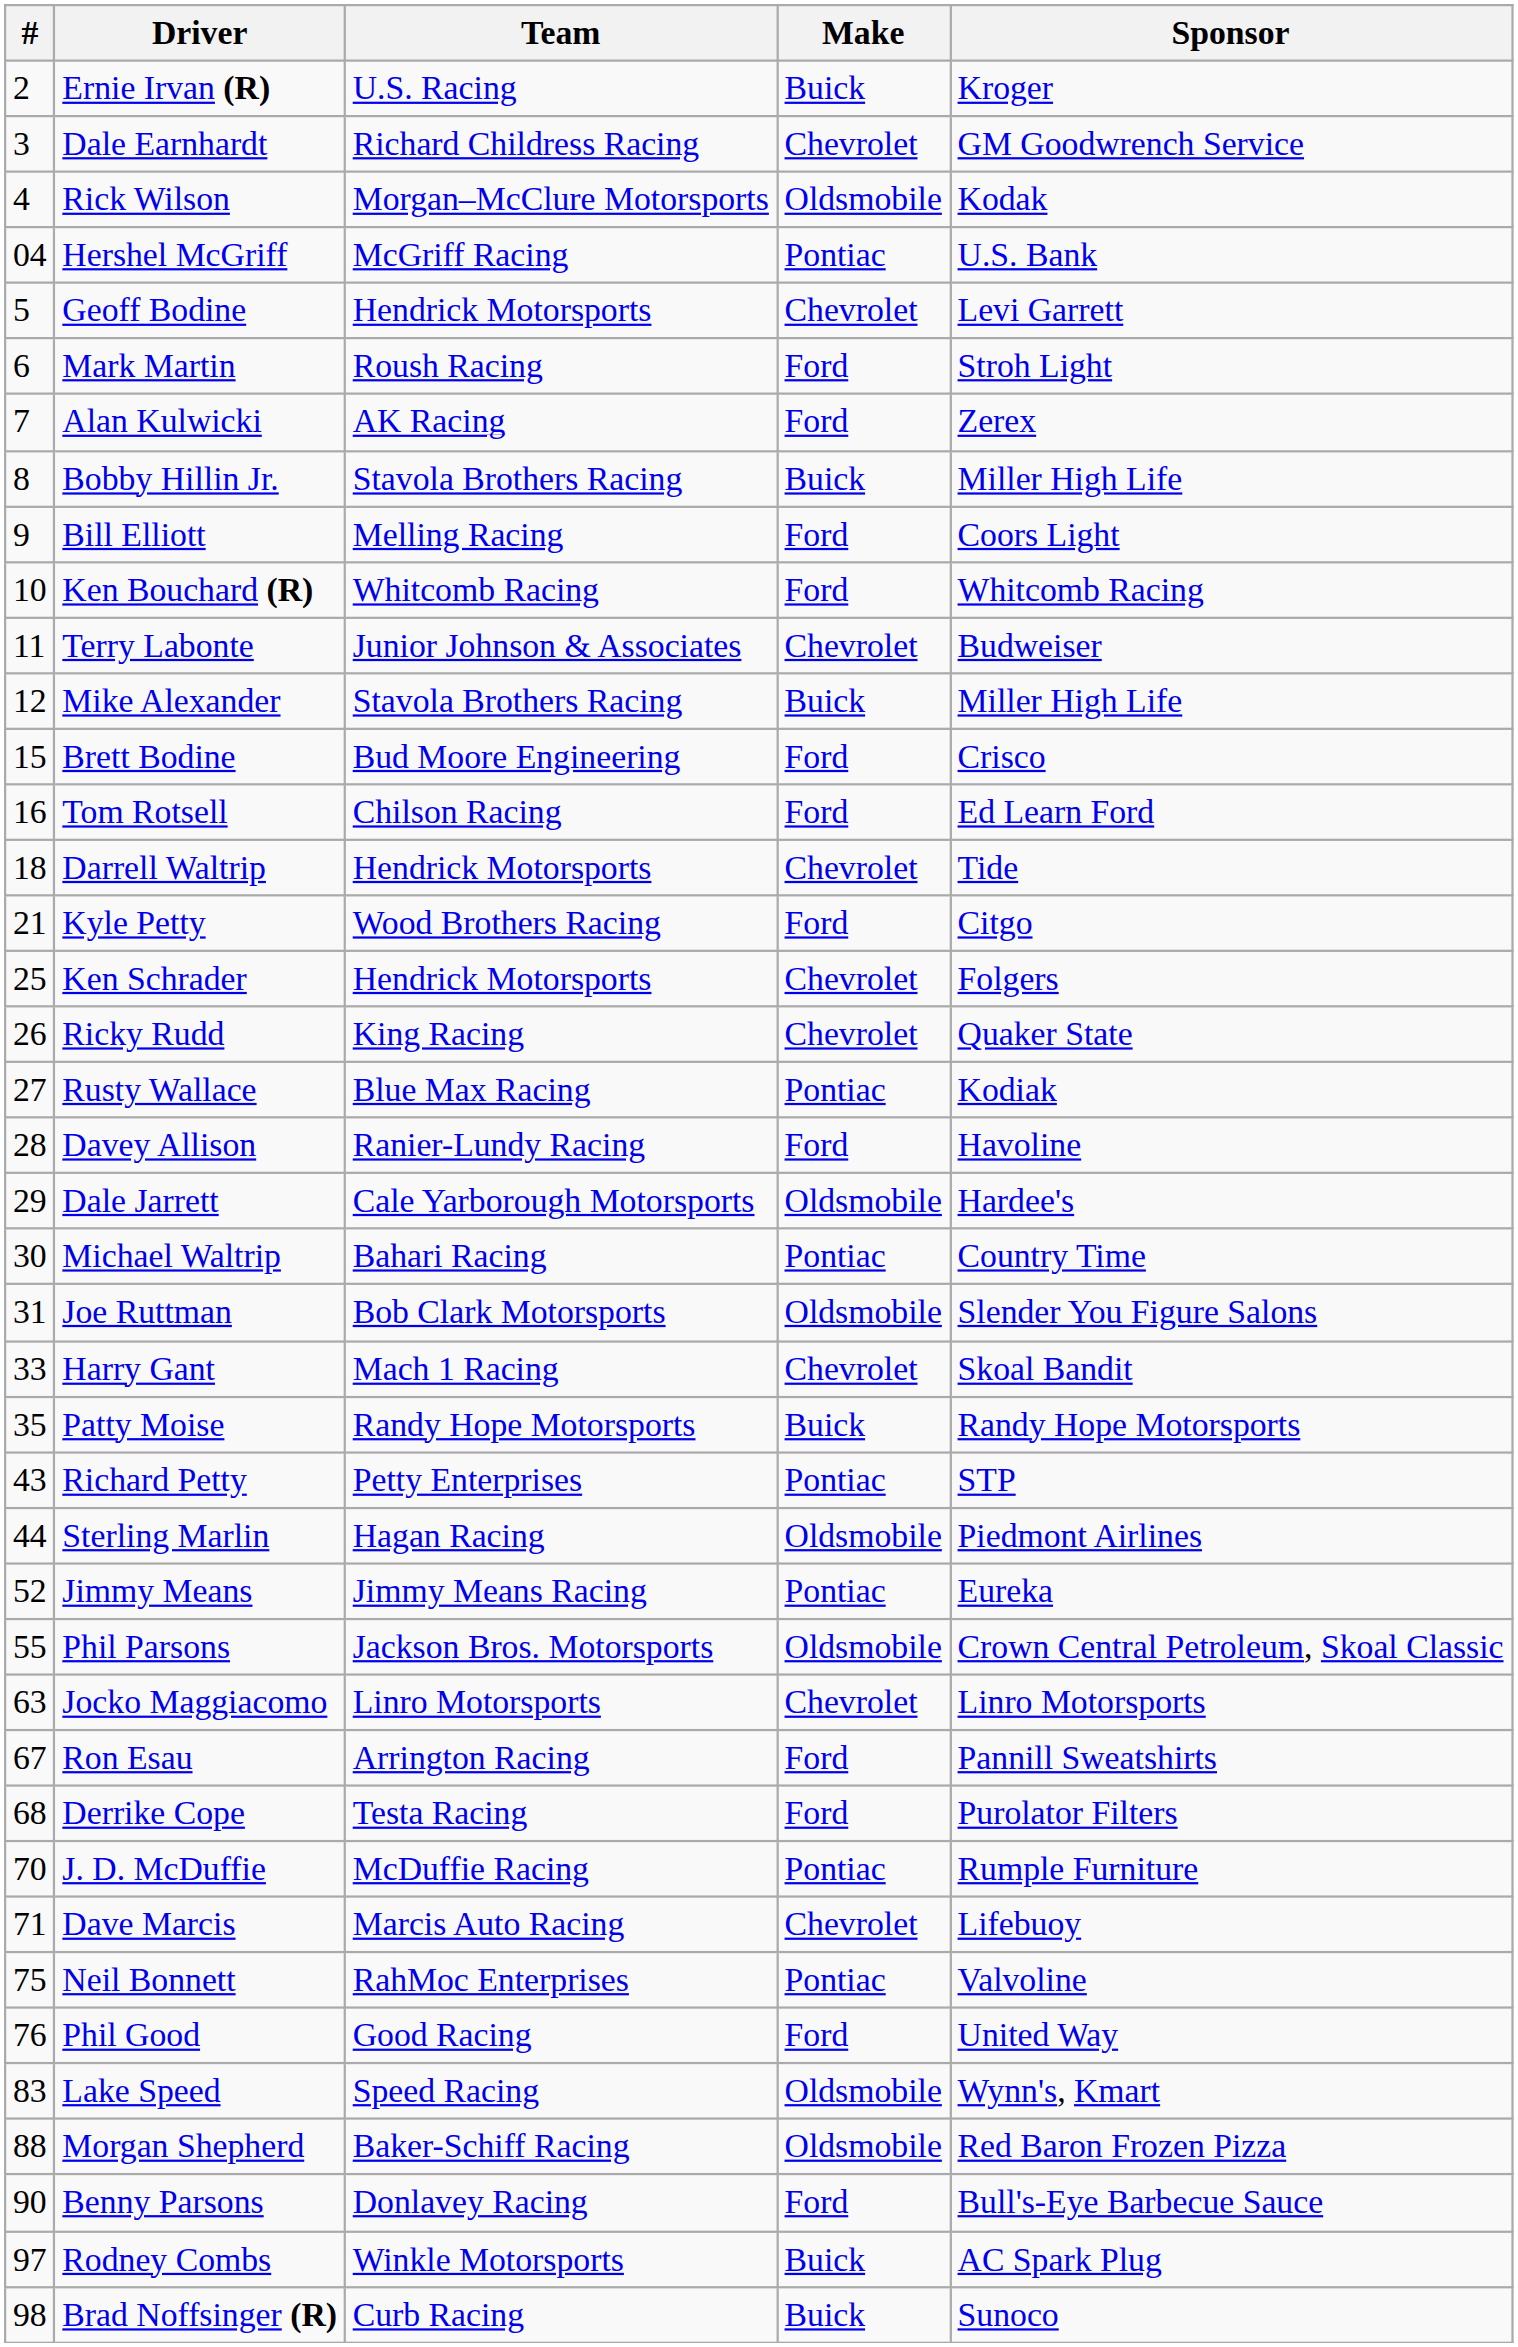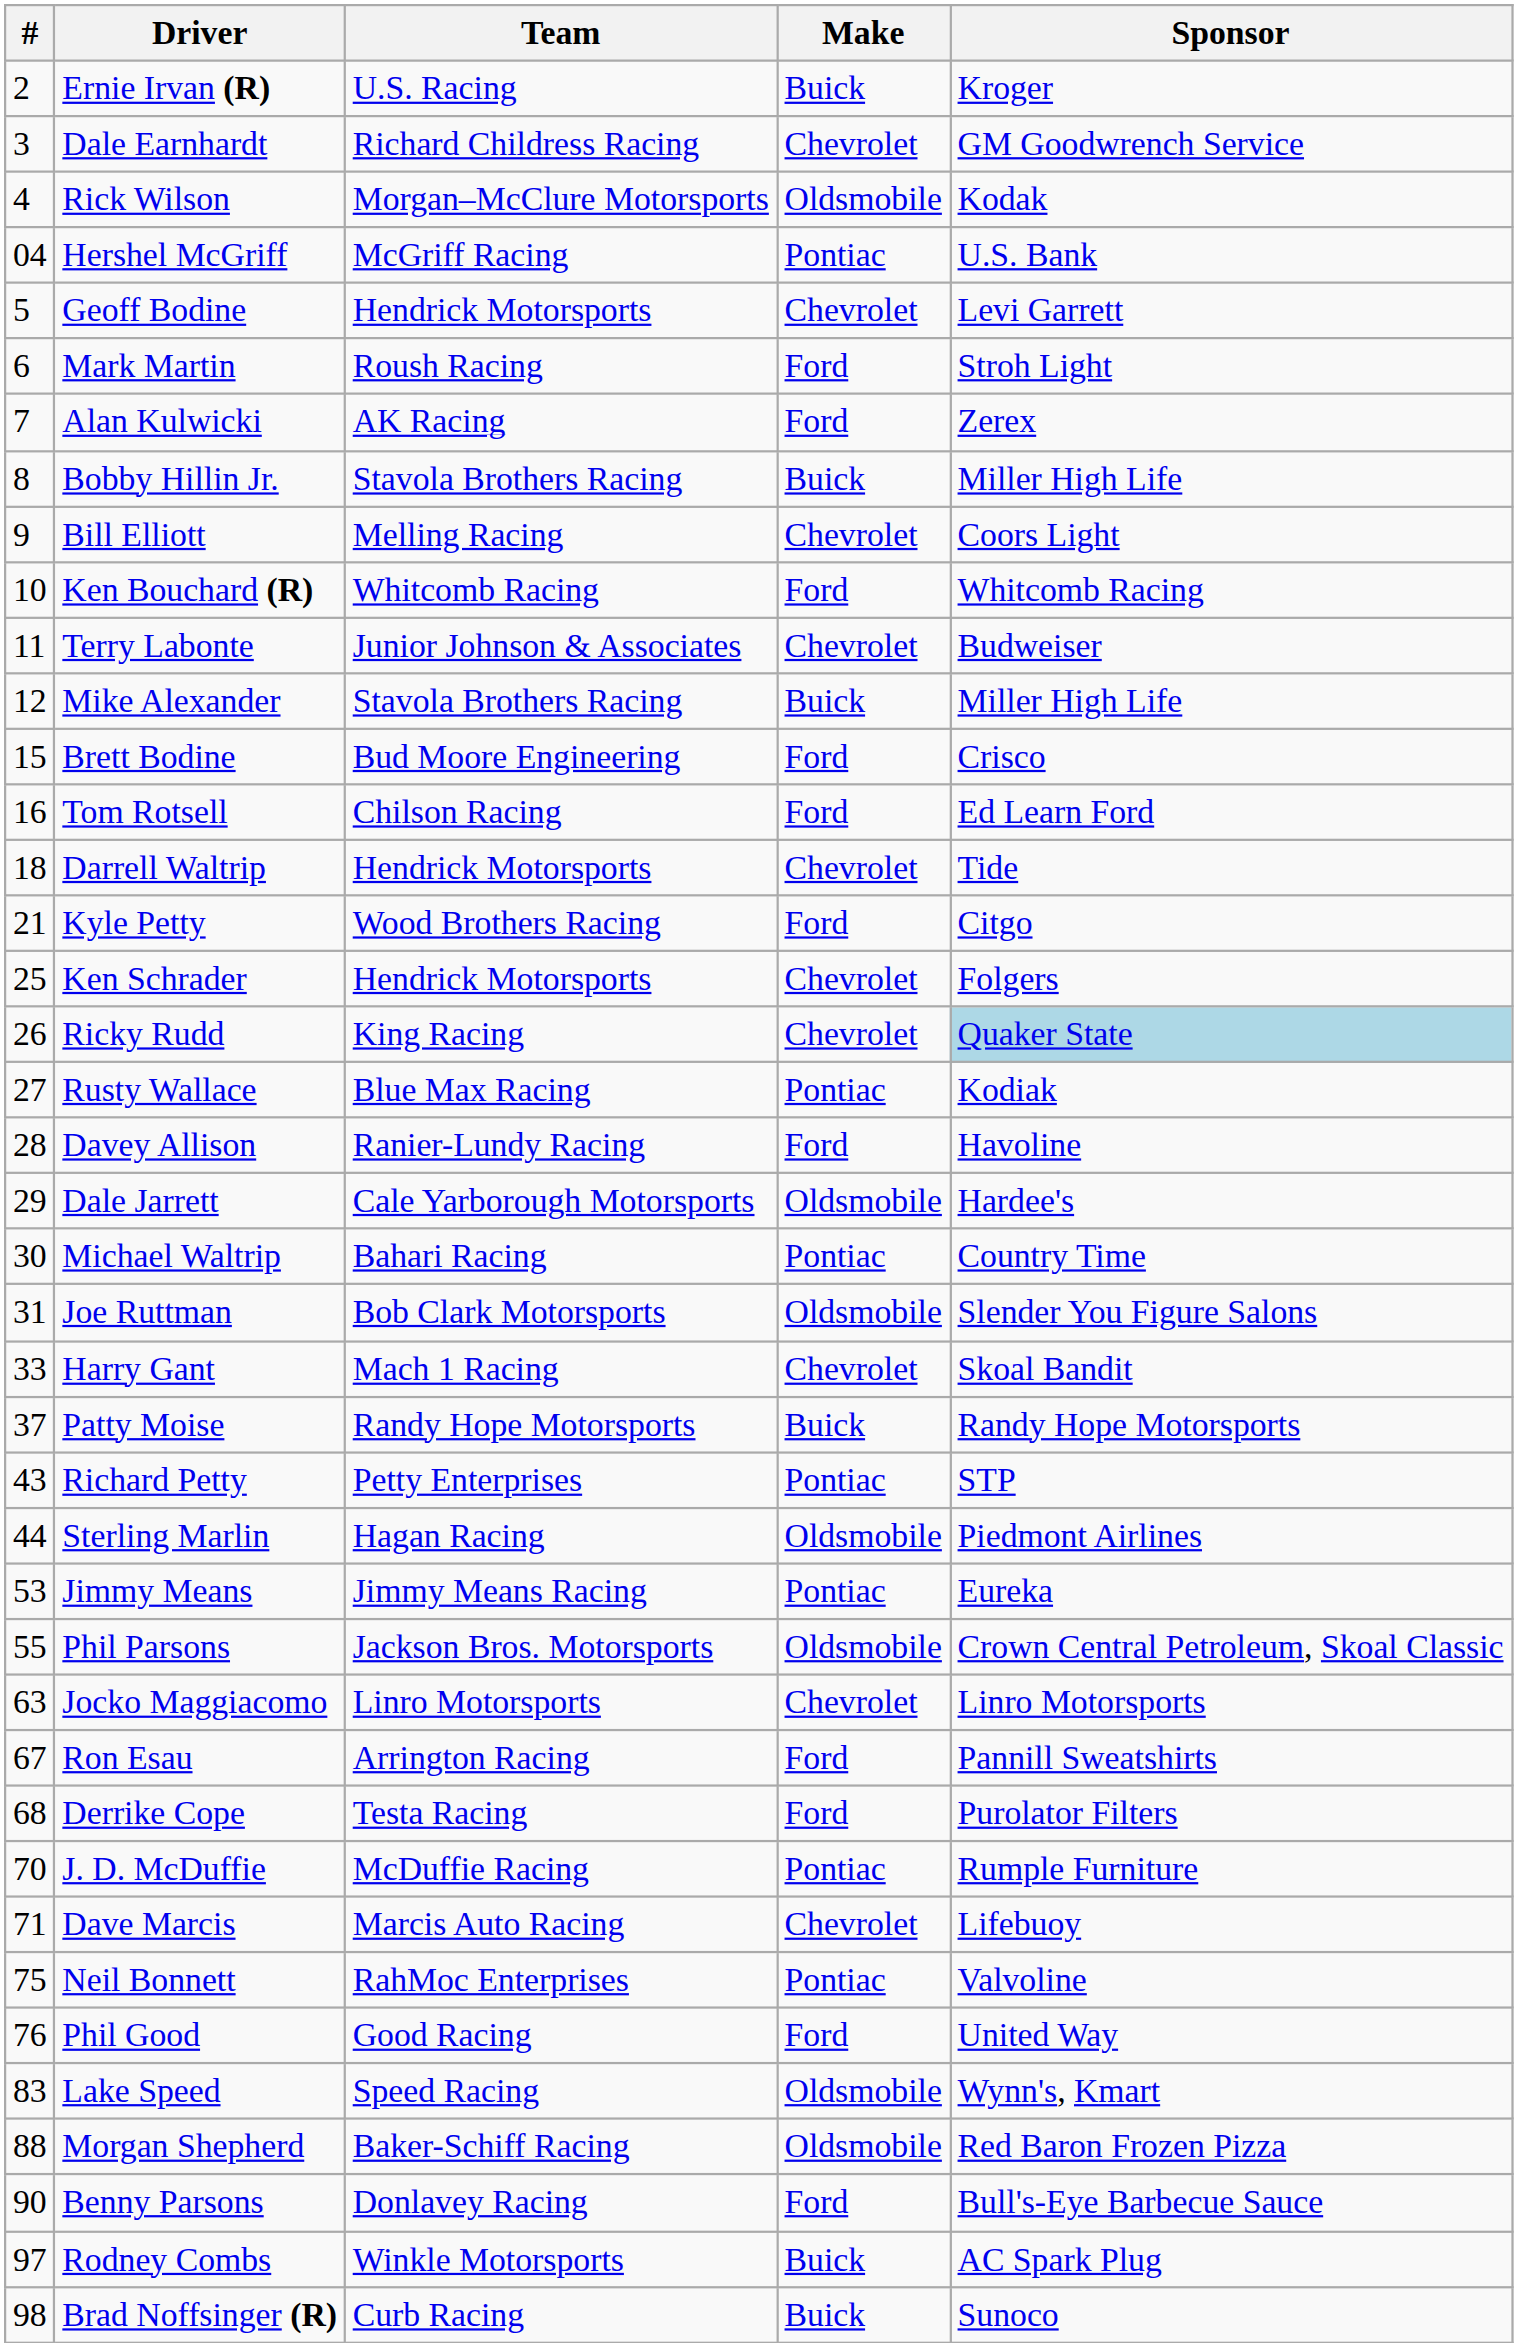 <table class="wikitable" style="font-size:95%">
 <tr>
 <th>#</th>
 <th>Driver</th>
 <th>Team</th>
 <th>Make</th>
 <th>Sponsor</th>
 </tr>
 <tr>
 <td>2</td>
 <td><a href='#'>Ernie Irvan</a> <strong>(R)</strong></td>
 <td><a href='#'>U.S. Racing</a></td>
 <td><a href='#'>Buick</a></td>
 <td><a href='#'>Kroger</a></td>
 </tr>
 <tr>
 <td>3</td>
 <td><a href='#'>Dale Earnhardt</a></td>
 <td><a href='#'>Richard Childress Racing</a></td>
 <td><a href='#'>Chevrolet</a></td>
 <td><a href='#'>GM Goodwrench Service</a></td>
 </tr>
 <tr>
 <td>4</td>
 <td><a href='#'>Rick Wilson</a></td>
 <td><a href='#'>Morgan–McClure Motorsports</a></td>
 <td><a href='#'>Oldsmobile</a></td>
 <td><a href='#'>Kodak</a></td>
 </tr>
 <tr>
 <td>04</td>
 <td><a href='#'>Hershel McGriff</a></td>
 <td><a href='#'>McGriff Racing</a></td>
 <td><a href='#'>Pontiac</a></td>
 <td><a href='#'>U.S. Bank</a></td>
 </tr>
 <tr>
 <td>5</td>
 <td><a href='#'>Geoff Bodine</a></td>
 <td><a href='#'>Hendrick Motorsports</a></td>
 <td><a href='#'>Chevrolet</a></td>
 <td><a href='#'>Levi Garrett</a></td>
 </tr>
 <tr>
 <td>6</td>
 <td><a href='#'>Mark Martin</a></td>
 <td><a href='#'>Roush Racing</a></td>
 <td><a href='#'>Ford</a></td>
 <td><a href='#'>Stroh Light</a></td>
 </tr>
 <tr>
 <td>7</td>
 <td><a href='#'>Alan Kulwicki</a></td>
 <td><a href='#'>AK Racing</a></td>
 <td><a href='#'>Ford</a></td>
 <td><a href='#'>Zerex</a></td>
 </tr>
 <tr>
 <td>8</td>
 <td><a href='#'>Bobby Hillin Jr.</a></td>
 <td><a href='#'>Stavola Brothers Racing</a></td>
 <td><a href='#'>Buick</a></td>
 <td><a href='#'>Miller High Life</a></td>
 </tr>
 <tr>
 <td>9</td>
 <td><a href='#'>Bill Elliott</a></td>
 <td><a href='#'>Melling Racing</a></td>
-<td><a href='#'>Ford</a></td>
+<td><a href='#'>Chevrolet</a></td>
 <td><a href='#'>Coors Light</a></td>
 </tr>
 <tr>
 <td>10</td>
 <td><a href='#'>Ken Bouchard</a> <strong>(R)</strong></td>
 <td><a href='#'>Whitcomb Racing</a></td>
 <td><a href='#'>Ford</a></td>
 <td><a href='#'>Whitcomb Racing</a></td>
 </tr>
 <tr>
 <td>11</td>
 <td><a href='#'>Terry Labonte</a></td>
 <td><a href='#'>Junior Johnson & Associates</a></td>
 <td><a href='#'>Chevrolet</a></td>
 <td><a href='#'>Budweiser</a></td>
 </tr>
 <tr>
 <td>12</td>
 <td><a href='#'>Mike Alexander</a></td>
 <td><a href='#'>Stavola Brothers Racing</a></td>
 <td><a href='#'>Buick</a></td>
 <td><a href='#'>Miller High Life</a></td>
 </tr>
 <tr>
 <td>15</td>
 <td><a href='#'>Brett Bodine</a></td>
 <td><a href='#'>Bud Moore Engineering</a></td>
 <td><a href='#'>Ford</a></td>
 <td><a href='#'>Crisco</a></td>
 </tr>
 <tr>
 <td>16</td>
 <td><a href='#'>Tom Rotsell</a></td>
 <td><a href='#'>Chilson Racing</a></td>
 <td><a href='#'>Ford</a></td>
 <td><a href='#'>Ed Learn Ford</a></td>
 </tr>
 <tr>
 <td>18</td>
 <td><a href='#'>Darrell Waltrip</a></td>
 <td><a href='#'>Hendrick Motorsports</a></td>
 <td><a href='#'>Chevrolet</a></td>
 <td><a href='#'>Tide</a></td>
 </tr>
 <tr>
 <td>21</td>
 <td><a href='#'>Kyle Petty</a></td>
 <td><a href='#'>Wood Brothers Racing</a></td>
 <td><a href='#'>Ford</a></td>
 <td><a href='#'>Citgo</a></td>
 </tr>
 <tr>
 <td>25</td>
 <td><a href='#'>Ken Schrader</a></td>
 <td><a href='#'>Hendrick Motorsports</a></td>
 <td><a href='#'>Chevrolet</a></td>
 <td><a href='#'>Folgers</a></td>
 </tr>
 <tr>
 <td>26</td>
 <td><a href='#'>Ricky Rudd</a></td>
 <td><a href='#'>King Racing</a></td>
 <td><a href='#'>Chevrolet</a></td>
-<td><a href='#'>Quaker State</a></td>
+<td style="background: lightblue;"><a href='#'>Quaker State</a></td>
 </tr>
 <tr>
 <td>27</td>
 <td><a href='#'>Rusty Wallace</a></td>
 <td><a href='#'>Blue Max Racing</a></td>
 <td><a href='#'>Pontiac</a></td>
 <td><a href='#'>Kodiak</a></td>
 </tr>
 <tr>
 <td>28</td>
 <td><a href='#'>Davey Allison</a></td>
 <td><a href='#'>Ranier-Lundy Racing</a></td>
 <td><a href='#'>Ford</a></td>
 <td><a href='#'>Havoline</a></td>
 </tr>
 <tr>
 <td>29</td>
 <td><a href='#'>Dale Jarrett</a></td>
 <td><a href='#'>Cale Yarborough Motorsports</a></td>
 <td><a href='#'>Oldsmobile</a></td>
 <td><a href='#'>Hardee's</a></td>
 </tr>
 <tr>
 <td>30</td>
 <td><a href='#'>Michael Waltrip</a></td>
 <td><a href='#'>Bahari Racing</a></td>
 <td><a href='#'>Pontiac</a></td>
 <td><a href='#'>Country Time</a></td>
 </tr>
 <tr>
 <td>31</td>
 <td><a href='#'>Joe Ruttman</a></td>
 <td><a href='#'>Bob Clark Motorsports</a></td>
 <td><a href='#'>Oldsmobile</a></td>
 <td><a href='#'>Slender You Figure Salons</a></td>
 </tr>
 <tr>
 <td>33</td>
 <td><a href='#'>Harry Gant</a></td>
 <td><a href='#'>Mach 1 Racing</a></td>
 <td><a href='#'>Chevrolet</a></td>
 <td><a href='#'>Skoal Bandit</a></td>
 </tr>
 <tr>
-<td>35</td>
+<td>37</td>
 <td><a href='#'>Patty Moise</a></td>
 <td><a href='#'>Randy Hope Motorsports</a></td>
 <td><a href='#'>Buick</a></td>
 <td><a href='#'>Randy Hope Motorsports</a></td>
 </tr>
 <tr>
 <td>43</td>
 <td><a href='#'>Richard Petty</a></td>
 <td><a href='#'>Petty Enterprises</a></td>
 <td><a href='#'>Pontiac</a></td>
 <td><a href='#'>STP</a></td>
 </tr>
 <tr>
 <td>44</td>
 <td><a href='#'>Sterling Marlin</a></td>
 <td><a href='#'>Hagan Racing</a></td>
 <td><a href='#'>Oldsmobile</a></td>
 <td><a href='#'>Piedmont Airlines</a></td>
 </tr>
 <tr>
-<td>52</td>
+<td>53</td>
 <td><a href='#'>Jimmy Means</a></td>
 <td><a href='#'>Jimmy Means Racing</a></td>
 <td><a href='#'>Pontiac</a></td>
 <td><a href='#'>Eureka</a></td>
 </tr>
 <tr>
 <td>55</td>
 <td><a href='#'>Phil Parsons</a></td>
 <td><a href='#'>Jackson Bros. Motorsports</a></td>
 <td><a href='#'>Oldsmobile</a></td>
 <td><a href='#'>Crown Central Petroleum</a>, <a href='#'>Skoal Classic</a></td>
 </tr>
 <tr>
 <td>63</td>
 <td><a href='#'>Jocko Maggiacomo</a></td>
 <td><a href='#'>Linro Motorsports</a></td>
 <td><a href='#'>Chevrolet</a></td>
 <td><a href='#'>Linro Motorsports</a></td>
 </tr>
 <tr>
 <td>67</td>
 <td><a href='#'>Ron Esau</a></td>
 <td><a href='#'>Arrington Racing</a></td>
 <td><a href='#'>Ford</a></td>
 <td><a href='#'>Pannill Sweatshirts</a></td>
 </tr>
 <tr>
 <td>68</td>
 <td><a href='#'>Derrike Cope</a></td>
 <td><a href='#'>Testa Racing</a></td>
 <td><a href='#'>Ford</a></td>
 <td><a href='#'>Purolator Filters</a></td>
 </tr>
 <tr>
 <td>70</td>
 <td><a href='#'>J. D. McDuffie</a></td>
 <td><a href='#'>McDuffie Racing</a></td>
 <td><a href='#'>Pontiac</a></td>
 <td><a href='#'>Rumple Furniture</a></td>
 </tr>
 <tr>
 <td>71</td>
 <td><a href='#'>Dave Marcis</a></td>
 <td><a href='#'>Marcis Auto Racing</a></td>
 <td><a href='#'>Chevrolet</a></td>
 <td><a href='#'>Lifebuoy</a></td>
 </tr>
 <tr>
 <td>75</td>
 <td><a href='#'>Neil Bonnett</a></td>
 <td><a href='#'>RahMoc Enterprises</a></td>
 <td><a href='#'>Pontiac</a></td>
 <td><a href='#'>Valvoline</a></td>
 </tr>
 <tr>
 <td>76</td>
 <td><a href='#'>Phil Good</a></td>
 <td><a href='#'>Good Racing</a></td>
 <td><a href='#'>Ford</a></td>
 <td><a href='#'>United Way</a></td>
 </tr>
 <tr>
 <td>83</td>
 <td><a href='#'>Lake Speed</a></td>
 <td><a href='#'>Speed Racing</a></td>
 <td><a href='#'>Oldsmobile</a></td>
 <td><a href='#'>Wynn's</a>, <a href='#'>Kmart</a></td>
 </tr>
 <tr>
 <td>88</td>
 <td><a href='#'>Morgan Shepherd</a></td>
 <td><a href='#'>Baker-Schiff Racing</a></td>
 <td><a href='#'>Oldsmobile</a></td>
 <td><a href='#'>Red Baron Frozen Pizza</a></td>
 </tr>
 <tr>
 <td>90</td>
 <td><a href='#'>Benny Parsons</a></td>
 <td><a href='#'>Donlavey Racing</a></td>
 <td><a href='#'>Ford</a></td>
 <td><a href='#'>Bull's-Eye Barbecue Sauce</a></td>
 </tr>
 <tr>
 <td>97</td>
 <td><a href='#'>Rodney Combs</a></td>
 <td><a href='#'>Winkle Motorsports</a></td>
 <td><a href='#'>Buick</a></td>
 <td><a href='#'>AC Spark Plug</a></td>
 </tr>
 <tr>
 <td>98</td>
 <td><a href='#'>Brad Noffsinger</a> <strong>(R)</strong></td>
 <td><a href='#'>Curb Racing</a></td>
 <td><a href='#'>Buick</a></td>
 <td><a href='#'>Sunoco</a></td>
 </tr>
 </table>
